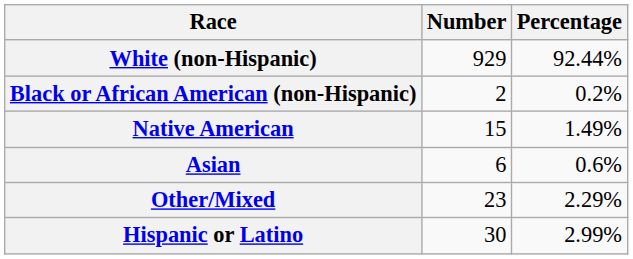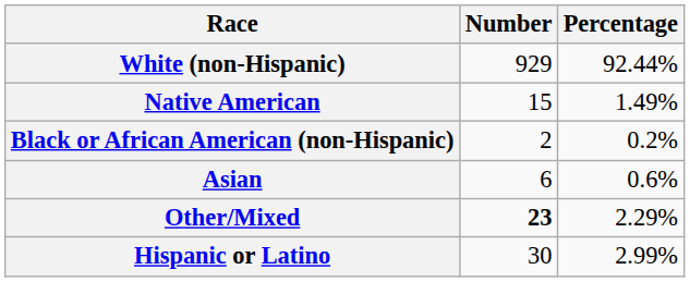 <table class="wikitable" style="text-align:right">
 <tr>
 <th scope="col">Race</th>
 <th scope="col">Number</th>
 <th scope="col">Percentage</th>
 </tr>
 <tr>
 <th scope="row"><a href='#'>White</a> (non-Hispanic)</th>
 <td>929</td>
 <td>92.44%</td>
 </tr>
 <tr>
+<th scope="row"><a href='#'>Native American</a></th>
+<td>15</td>
+<td>1.49%</td>
+</tr>
+<tr>
 <th scope="row"><a href='#'>Black or African American</a> (non-Hispanic)</th>
 <td>2</td>
 <td>0.2%</td>
-</tr>
-<tr>
-<th scope="row"><a href='#'>Native American</a></th>
-<td>15</td>
-<td>1.49%</td>
 </tr>
 <tr>
 <th scope="row"><a href='#'>Asian</a></th>
 <td>6</td>
 <td>0.6%</td>
 </tr>
 <tr>
 <th scope="row"><a href='#'>Other/Mixed</a></th>
-<td>23</td>
+<td><strong>23</strong></td>
 <td>2.29%</td>
 </tr>
 <tr>
 <th scope="row"><a href='#'>Hispanic</a> or <a href='#'>Latino</a></th>
 <td>30</td>
 <td>2.99%</td>
 </tr>
 </table>
